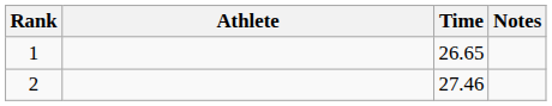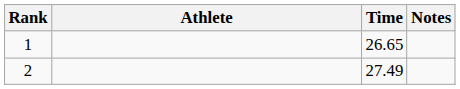 <table class="wikitable" style="text-align:center">
 <tr>
 <th>Rank</th>
 <th Style="width:18em">Athlete</th>
 <th>Time</th>
 <th>Notes</th>
 </tr>
 <tr>
 <td>1</td>
 <td style="text-align:left"></td>
 <td>26.65</td>
 <td></td>
 </tr>
 <tr>
 <td>2</td>
 <td style="text-align:left"></td>
-<td>27.46</td>
+<td>27.49</td>
 <td></td>
 </tr>
 </table>
